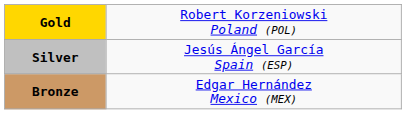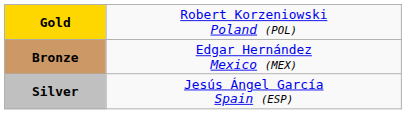 <table class="wikitable" style=" text-align:center; font-size:110%;" width="35%">
 <tr>
 <td bgcolor="gold"><strong>Gold</strong></td>
 <td> <a href='#'>Robert Korzeniowski</a><br><em><a href='#'>Poland</a> <small>(POL)</small></em></td>
 </tr>
 <tr>
+<td bgcolor="CC9966"><strong>Bronze</strong></td>
+<td> <a href='#'>Edgar Hernández</a><br><em><a href='#'>Mexico</a> <small>(MEX)</small></em></td>
+</tr>
+<tr>
 <td bgcolor="silver"><strong>Silver</strong></td>
 <td> <a href='#'>Jesús Ángel García</a><br><em><a href='#'>Spain</a> <small>(ESP)</small></em></td>
 </tr>
-<tr>
-<td bgcolor="CC9966"><strong>Bronze</strong></td>
-<td> <a href='#'>Edgar Hernández</a><br><em><a href='#'>Mexico</a> <small>(MEX)</small></em></td>
-</tr>
 </table>
